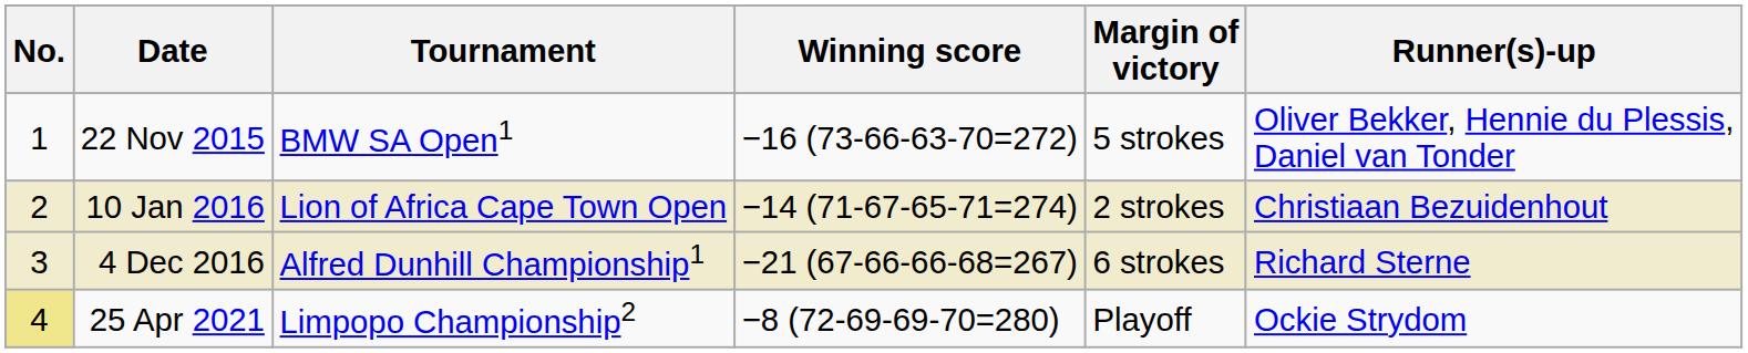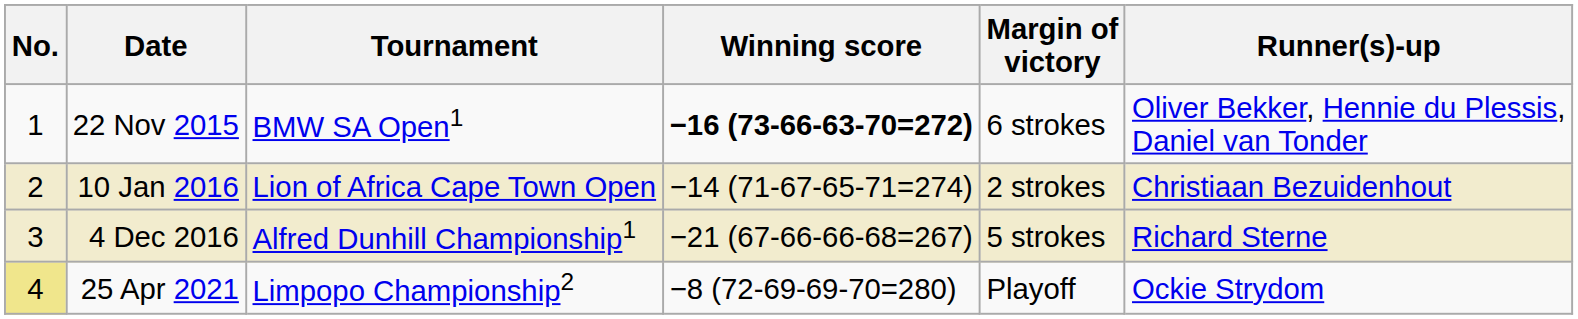 <table class="wikitable" style="font-size:95%;">
 <tr>
 <th>No.</th>
 <th>Date</th>
 <th>Tournament</th>
 <th>Winning score</th>
 <th>Margin of<br>victory</th>
 <th>Runner(s)-up</th>
 </tr>
 <tr>
 <td align=center>1</td>
 <td align=right>22 Nov <a href='#'>2015</a></td>
 <td><a href='#'>BMW SA Open</a><sup>1</sup></td>
-<td>−16 (73-66-63-70=272)</td>
-<td>5 strokes</td>
+<td><strong>−16 (73-66-63-70=272)</strong></td>
+<td>6 strokes</td>
 <td> <a href='#'>Oliver Bekker</a>,  <a href='#'>Hennie du Plessis</a>,<br> <a href='#'>Daniel van Tonder</a></td>
 </tr>
 <tr style="background:#f2ecce;">
 <td align=center>2</td>
 <td align=right>10 Jan <a href='#'>2016</a></td>
 <td><a href='#'>Lion of Africa Cape Town Open</a></td>
 <td>−14 (71-67-65-71=274)</td>
 <td>2 strokes</td>
 <td> <a href='#'>Christiaan Bezuidenhout</a></td>
 </tr>
 <tr style="background:#f2ecce;">
 <td align=center>3</td>
 <td align=right>4 Dec 2016</td>
 <td><a href='#'>Alfred Dunhill Championship</a><sup>1</sup></td>
 <td>−21 (67-66-66-68=267)</td>
-<td>6 strokes</td>
+<td>5 strokes</td>
 <td> <a href='#'>Richard Sterne</a></td>
 </tr>
 <tr>
 <td align=center style="background: khaki;">4</td>
 <td align=right>25 Apr <a href='#'>2021</a></td>
 <td><a href='#'>Limpopo Championship</a><sup>2</sup></td>
 <td>−8 (72-69-69-70=280)</td>
 <td>Playoff</td>
 <td> <a href='#'>Ockie Strydom</a></td>
 </tr>
 </table>
